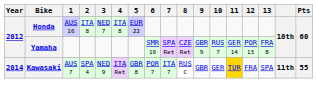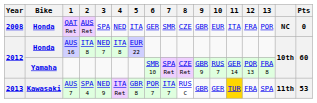 <table class="wikitable" style="text-align:center; font-size:90%">
 <tr>
 <th>Year</th>
 <th>Bike</th>
 <th>1</th>
 <th>2</th>
 <th>3</th>
 <th>4</th>
 <th>5</th>
 <th>6</th>
 <th>7</th>
 <th>8</th>
 <th>9</th>
 <th>10</th>
 <th>11</th>
 <th>12</th>
 <th>13</th>
 <th></th>
 <th>Pts</th>
+</tr>
+<tr>
+<th><a href='#'>2008</a></th>
+<th><a href='#'>Honda</a></th>
+<td style="background:#EFCFFF;"><a href='#'>QAT</a><br><small>Ret</small></td>
+<td style="background:#EFCFFF;"><a href='#'>AUS</a><br><small>Ret</small></td>
+<td><a href='#'>SPA</a></td>
+<td><a href='#'>NED</a></td>
+<td><a href='#'>ITA</a></td>
+<td><a href='#'>GER</a></td>
+<td><a href='#'>SMR</a></td>
+<td><a href='#'>CZE</a></td>
+<td><a href='#'>GBR</a></td>
+<td><a href='#'>EUR</a></td>
+<td><a href='#'>ITA</a></td>
+<td><a href='#'>FRA</a></td>
+<td><a href='#'>POR</a></td>
+<th>NC</th>
+<th>0</th>
 </tr>
 <tr>
 <th rowspan=2><a href='#'>2012</a></th>
 <th><a href='#'>Honda</a></th>
 <td style="background:#CFCFFF;"><a href='#'>AUS</a><br><small>16</small></td>
 <td style="background:#DFFFDF;"><a href='#'>ITA</a><br><small>8</small></td>
 <td style="background:#DFFFDF;"><a href='#'>NED</a><br><small>7</small></td>
 <td style="background:#DFFFDF;"><a href='#'>ITA</a><br><small>8</small></td>
 <td style="background:#CFCFFF;"><a href='#'>EUR</a><br><small>22</small></td>
 <td></td>
 <td></td>
 <td></td>
 <td></td>
 <td></td>
 <td></td>
 <td></td>
 <td></td>
 <th rowspan=2>10th</th>
 <th rowspan=2>60</th>
 </tr>
 <tr>
 <th><a href='#'>Yamaha</a></th>
 <td></td>
 <td></td>
 <td></td>
 <td></td>
 <td></td>
 <td style="background:#DFFFDF;"><a href='#'>SMR</a><br><small>10</small></td>
 <td style="background:#EFCFFF;"><a href='#'>SPA</a><br><small>Ret</small></td>
 <td style="background:#EFCFFF;"><a href='#'>CZE</a><br><small>Ret</small></td>
 <td style="background:#DFFFDF;"><a href='#'>GBR</a><br><small>9</small></td>
 <td style="background:#DFFFDF;"><a href='#'>RUS</a><br><small>7</small></td>
 <td style="background:#DFFFDF;"><a href='#'>GER</a><br><small>14</small></td>
 <td style="background:#DFFFDF;"><a href='#'>POR</a><br><small>13</small></td>
 <td style="background:#DFFFDF;"><a href='#'>FRA</a><br><small>8</small></td>
 </tr>
 <tr>
-<th><a href='#'>2014</a></th>
+<th><a href='#'>2013</a></th>
 <th><a href='#'>Kawasaki</a></th>
 <td style="background:#DFFFDF;"><a href='#'>AUS</a><br><small>7</small></td>
 <td style="background:#DFFFDF;"><a href='#'>SPA</a><br><small>4</small></td>
 <td style="background:#DFFFDF;"><a href='#'>NED</a><br><small>9</small></td>
 <td style="background:#EFCFFF;"><a href='#'>ITA</a><br><small>Ret</small></td>
 <td style="background:#DFFFDF;"><a href='#'>GBR</a><br><small>8</small></td>
 <td style="background:#DFFFDF;"><a href='#'>POR</a><br><small>7</small></td>
 <td style="background:#DFFFDF;"><a href='#'>ITA</a><br><small>7</small></td>
 <td style="background:#FFFFFF;"><a href='#'>RUS</a><br><small>C</small></td>
 <td><a href='#'>GBR</a></td>
 <td><a href='#'>GER</a></td>
 <td style="background: gold;"><a href='#'>TUR</a></td>
 <td><a href='#'>FRA</a></td>
 <td><a href='#'>SPA</a></td>
 <th>11th</th>
-<th>55</th>
+<th>53</th>
 </tr>
 </table>
